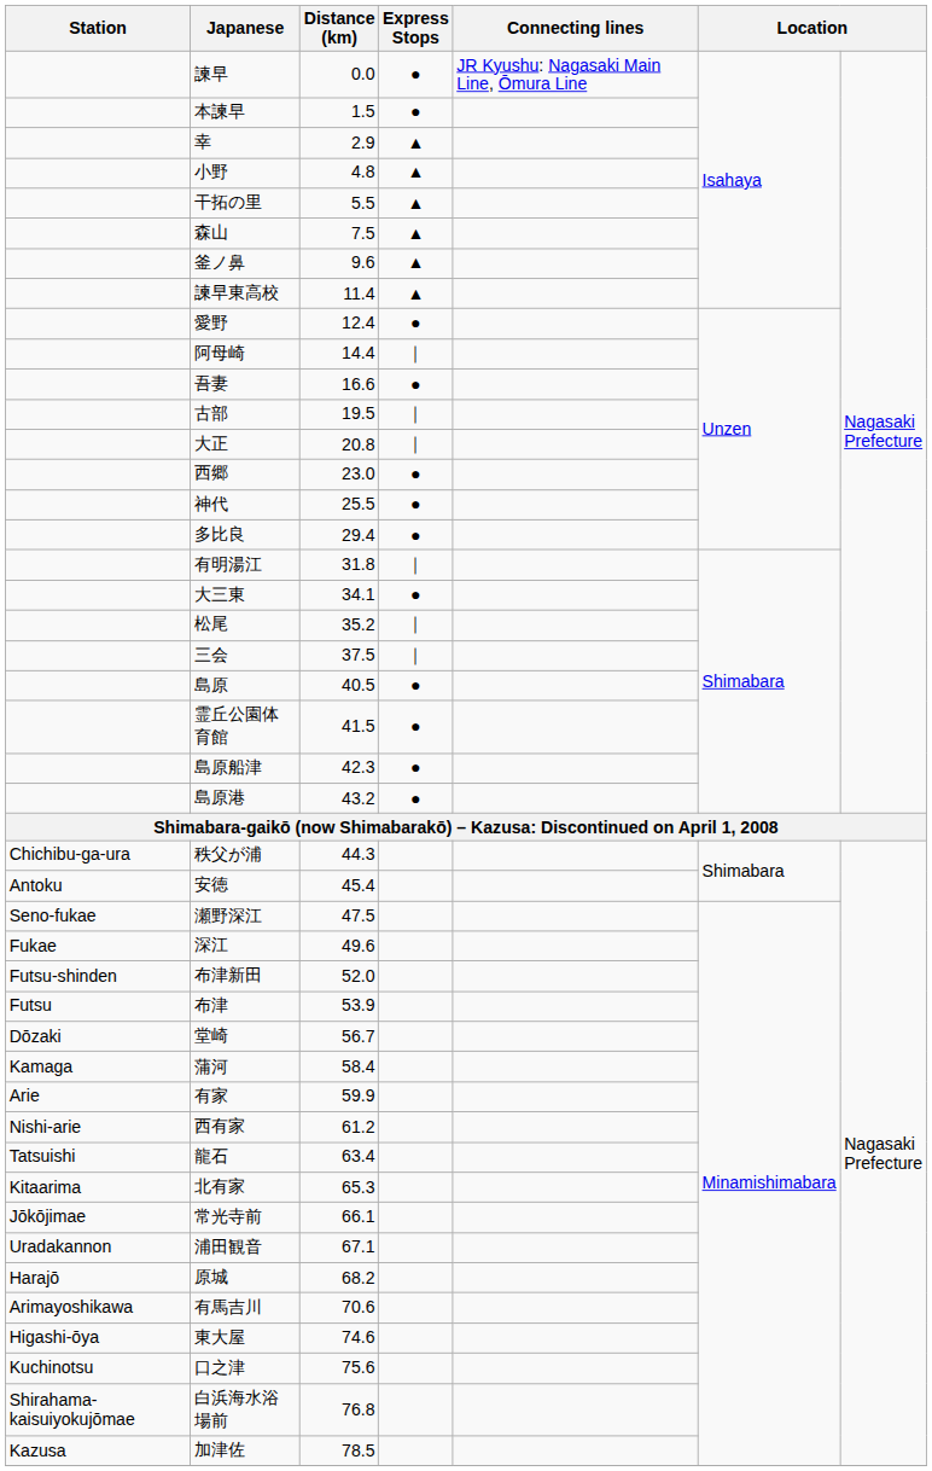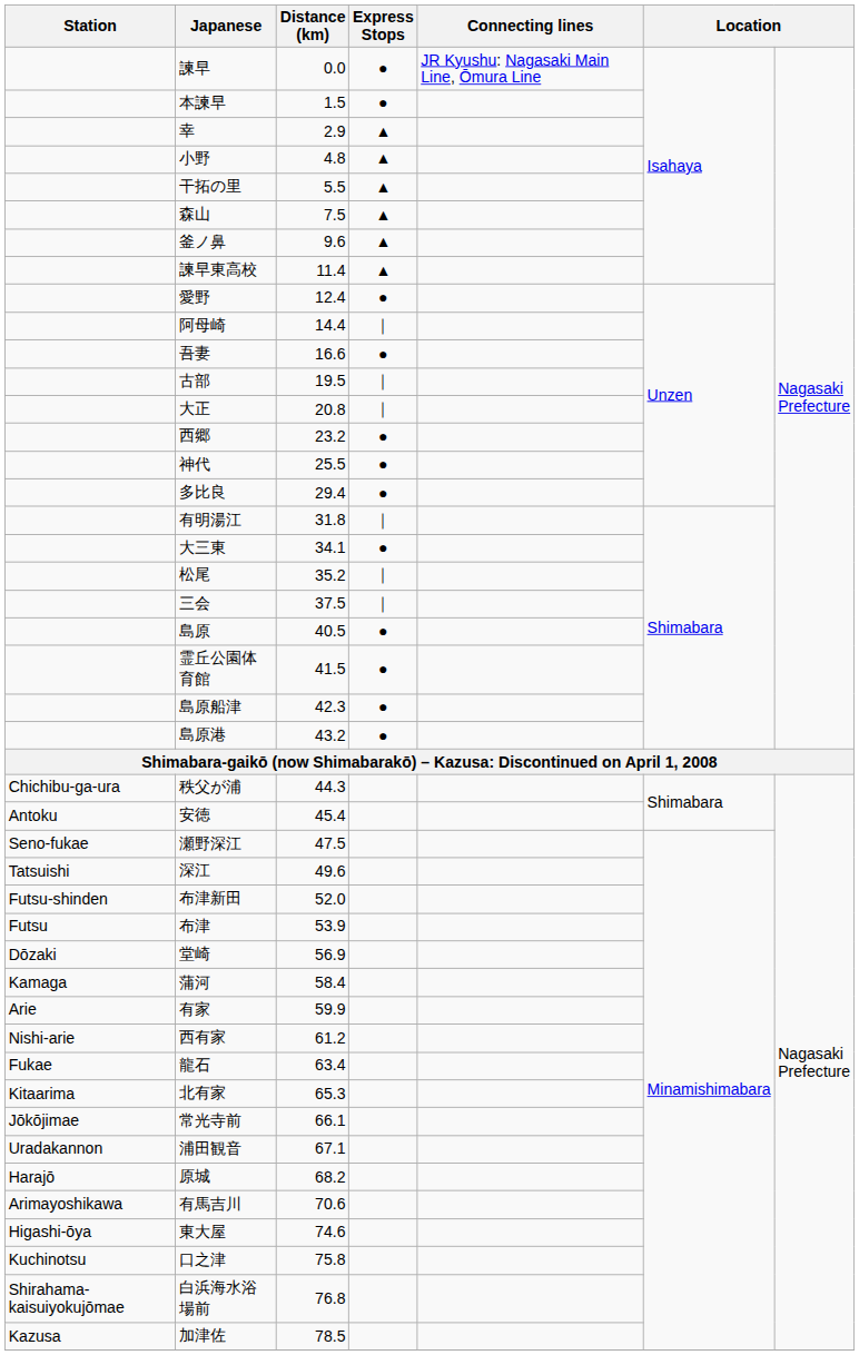 <table class=wikitable>
 <tr>
 <th>Station</th>
 <th>Japanese</th>
 <th>Distance<br>(km)</th>
 <th>Express<br>Stops</th>
 <th>Connecting lines</th>
 <th colspan="2">Location</th>
 </tr>
 <tr>
 <td></td>
 <td align="left">諫早</td>
 <td align="right">0.0</td>
 <td align="center">●</td>
 <td><a href='#'>JR Kyushu</a>: <a href='#'>Nagasaki Main Line</a>, <a href='#'>Ōmura Line</a></td>
 <td rowspan="8"><a href='#'>Isahaya</a></td>
 <td rowspan="24"><a href='#'>Nagasaki<br>Prefecture</a></td>
 </tr>
 <tr>
 <td></td>
 <td align="left">本諫早</td>
 <td align="right">1.5</td>
 <td align="center">●</td>
 <td></td>
 </tr>
 <tr>
 <td></td>
 <td align="left">幸</td>
 <td align="right">2.9</td>
 <td align="center">▲</td>
 <td></td>
 </tr>
 <tr>
 <td></td>
 <td align="left">小野</td>
 <td align="right">4.8</td>
 <td align="center">▲</td>
 <td></td>
 </tr>
 <tr>
 <td></td>
 <td align="left">干拓の里</td>
 <td align="right">5.5</td>
 <td align="center">▲</td>
 <td></td>
 </tr>
 <tr>
 <td></td>
 <td align="left">森山</td>
 <td align="right">7.5</td>
 <td align="center">▲</td>
 <td></td>
 </tr>
 <tr>
 <td></td>
 <td align="left">釜ノ鼻</td>
 <td align="right">9.6</td>
 <td align="center">▲</td>
 <td></td>
 </tr>
 <tr>
 <td></td>
 <td align="left">諫早東高校</td>
 <td align="right">11.4</td>
 <td align="center">▲</td>
 <td></td>
 </tr>
 <tr>
 <td></td>
 <td align="left">愛野</td>
 <td align="right">12.4</td>
 <td align="center">●</td>
 <td></td>
 <td rowspan="8"><a href='#'>Unzen</a></td>
 </tr>
 <tr>
 <td></td>
 <td align="left">阿母崎</td>
 <td align="right">14.4</td>
 <td align="center">｜</td>
 <td></td>
 </tr>
 <tr>
 <td></td>
 <td align="left">吾妻</td>
 <td align="right">16.6</td>
 <td align="center">●</td>
 <td></td>
 </tr>
 <tr>
 <td></td>
 <td align="left">古部</td>
 <td align="right">19.5</td>
 <td align="center">｜</td>
 <td></td>
 </tr>
 <tr>
 <td></td>
 <td align="left">大正</td>
 <td align="right">20.8</td>
 <td align="center">｜</td>
 <td></td>
 </tr>
 <tr>
 <td></td>
 <td align="left">西郷</td>
-<td align="right">23.0</td>
+<td align="right">23.2</td>
 <td align="center">●</td>
 <td></td>
 </tr>
 <tr>
 <td></td>
 <td align="left">神代</td>
 <td align="right">25.5</td>
 <td align="center">●</td>
 <td></td>
 </tr>
 <tr>
 <td></td>
 <td align="left">多比良</td>
 <td align="right">29.4</td>
 <td align="center">●</td>
 <td></td>
 </tr>
 <tr>
 <td></td>
 <td align="left">有明湯江</td>
 <td align="right">31.8</td>
 <td align="center">｜</td>
 <td></td>
 <td rowspan="8"><a href='#'>Shimabara</a></td>
 </tr>
 <tr>
 <td></td>
 <td align="left">大三東</td>
 <td align="right">34.1</td>
 <td align="center">●</td>
 <td></td>
 </tr>
 <tr>
 <td></td>
 <td align="left">松尾</td>
 <td align="right">35.2</td>
 <td align="center">｜</td>
 <td></td>
 </tr>
 <tr>
 <td></td>
 <td align="left">三会</td>
 <td align="right">37.5</td>
 <td align="center">｜</td>
 <td></td>
 </tr>
 <tr>
 <td></td>
 <td align="left">島原</td>
 <td align="right">40.5</td>
 <td align="center">●</td>
 <td></td>
 </tr>
 <tr>
 <td></td>
 <td align="left">霊丘公園体育館</td>
 <td align="right">41.5</td>
 <td align="center">●</td>
 <td></td>
 </tr>
 <tr>
 <td></td>
 <td align="left">島原船津</td>
 <td align="right">42.3</td>
 <td align="center">●</td>
 <td></td>
 </tr>
 <tr>
 <td></td>
 <td align="left">島原港</td>
 <td align="right">43.2</td>
 <td align="center">●</td>
 <td></td>
 </tr>
 <tr>
 <th colspan="7">Shimabara-gaikō (now Shimabarakō) – Kazusa: Discontinued on April 1, 2008</th>
 </tr>
 <tr>
 <td>Chichibu-ga-ura</td>
 <td align="left">秩父が浦</td>
 <td align="right">44.3</td>
 <td align="center"></td>
 <td></td>
 <td rowspan="2">Shimabara</td>
 <td rowspan="20">Nagasaki<br>Prefecture</td>
 </tr>
 <tr>
 <td>Antoku</td>
 <td align="left">安徳</td>
 <td align="right">45.4</td>
 <td align="center"></td>
 <td></td>
 </tr>
 <tr>
 <td>Seno-fukae</td>
 <td align="left">瀬野深江</td>
 <td align="right">47.5</td>
 <td align="center"></td>
 <td></td>
 <td rowspan="18"><a href='#'>Minamishimabara</a></td>
 </tr>
 <tr>
-<td>Fukae</td>
+<td>Tatsuishi</td>
 <td align="left">深江</td>
 <td align="right">49.6</td>
 <td align="center"></td>
 <td></td>
 </tr>
 <tr>
 <td>Futsu-shinden</td>
 <td align="left">布津新田</td>
 <td align="right">52.0</td>
 <td align="center"></td>
 <td></td>
 </tr>
 <tr>
 <td>Futsu</td>
 <td align="left">布津</td>
 <td align="right">53.9</td>
 <td align="center"></td>
 <td></td>
 </tr>
 <tr>
 <td>Dōzaki</td>
 <td align="left">堂崎</td>
-<td align="right">56.7</td>
+<td align="right">56.9</td>
 <td align="center"></td>
 <td></td>
 </tr>
 <tr>
 <td>Kamaga</td>
 <td align="left">蒲河</td>
 <td align="right">58.4</td>
 <td align="center"></td>
 <td></td>
 </tr>
 <tr>
 <td>Arie</td>
 <td align="left">有家</td>
 <td align="right">59.9</td>
 <td align="center"></td>
 <td></td>
 </tr>
 <tr>
 <td>Nishi-arie</td>
 <td align="left">西有家</td>
 <td align="right">61.2</td>
 <td align="center"></td>
 <td></td>
 </tr>
 <tr>
-<td>Tatsuishi</td>
+<td>Fukae</td>
 <td align="left">龍石</td>
 <td align="right">63.4</td>
 <td align="center"></td>
 <td></td>
 </tr>
 <tr>
 <td>Kitaarima</td>
 <td align="left">北有家</td>
 <td align="right">65.3</td>
 <td align="center"></td>
 <td></td>
 </tr>
 <tr>
 <td>Jōkōjimae</td>
 <td align="left">常光寺前</td>
 <td align="right">66.1</td>
 <td align="center"></td>
 <td></td>
 </tr>
 <tr>
 <td>Uradakannon</td>
 <td align="left">浦田観音</td>
 <td align="right">67.1</td>
 <td align="center"></td>
 <td></td>
 </tr>
 <tr>
 <td>Harajō</td>
 <td align="left">原城</td>
 <td align="right">68.2</td>
 <td align="center"></td>
 <td></td>
 </tr>
 <tr>
 <td>Arimayoshikawa</td>
 <td align="left">有馬吉川</td>
 <td align="right">70.6</td>
 <td align="center"></td>
 <td></td>
 </tr>
 <tr>
 <td>Higashi-ōya</td>
 <td align="left">東大屋</td>
 <td align="right">74.6</td>
 <td align="center"></td>
 <td></td>
 </tr>
 <tr>
 <td>Kuchinotsu</td>
 <td align="left">口之津</td>
-<td align="right">75.6</td>
+<td align="right">75.8</td>
 <td align="center"></td>
 <td></td>
 </tr>
 <tr>
 <td>Shirahama-kaisuiyokujōmae</td>
 <td align="left">白浜海水浴場前</td>
 <td align="right">76.8</td>
 <td align="center"></td>
 <td></td>
 </tr>
 <tr>
 <td>Kazusa</td>
 <td align="left">加津佐</td>
 <td align="right">78.5</td>
 <td align="center"></td>
 <td></td>
 </tr>
 <tr>
 </tr>
 </table>
